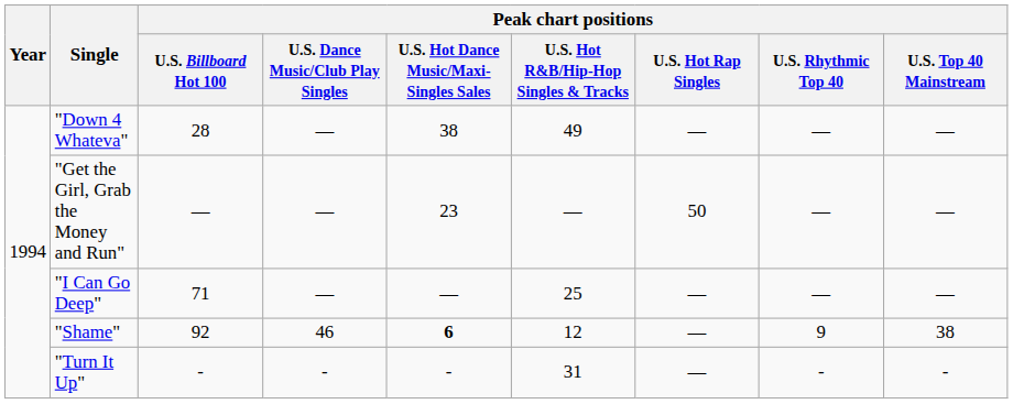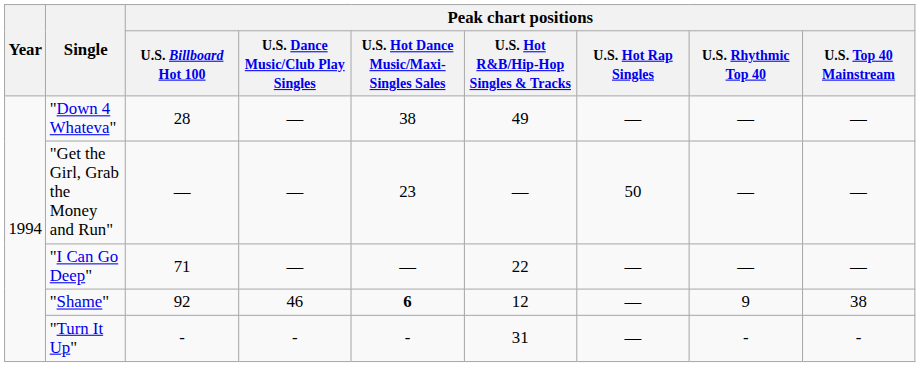 <table class="wikitable">
 <tr>
 <th rowspan="2">Year</th>
 <th rowspan="2">Single</th>
 <th colspan="7">Peak chart positions</th>
 </tr>
 <tr>
 <th style="width:100px;"><small>U.S. <a href='#'><em>Billboard</em> Hot 100</a></small></th>
 <th style="width:100px;"><small>U.S. <a href='#'>Dance Music/Club Play Singles</a></small></th>
 <th style="width:100px;"><small>U.S. <a href='#'>Hot Dance Music/Maxi-Singles Sales</a></small></th>
 <th style="width:100px;"><small>U.S. <a href='#'>Hot R&B/Hip-Hop Singles & Tracks</a></small></th>
 <th style="width:100px;"><small>U.S. <a href='#'>Hot Rap Singles</a></small></th>
 <th style="width:100px;"><small>U.S. <a href='#'>Rhythmic Top 40</a></small></th>
 <th style="width:100px;"><small>U.S. <a href='#'>Top 40 Mainstream</a></small></th>
 </tr>
 <tr>
 <td style="text-align:center;" rowspan="5">1994</td>
 <td align="left">"<a href='#'>Down 4 Whateva</a>"</td>
 <td style="text-align:center;">28</td>
 <td style="text-align:center;">—</td>
 <td style="text-align:center;">38</td>
 <td style="text-align:center;">49</td>
 <td style="text-align:center;">—</td>
 <td style="text-align:center;">—</td>
 <td style="text-align:center;">—</td>
 </tr>
 <tr>
 <td align="left">"Get the Girl, Grab the Money and Run"</td>
 <td style="text-align:center;">—</td>
 <td style="text-align:center;">—</td>
 <td style="text-align:center;">23</td>
 <td style="text-align:center;">—</td>
 <td style="text-align:center;">50</td>
 <td style="text-align:center;">—</td>
 <td style="text-align:center;">—</td>
 </tr>
 <tr>
 <td align="left">"<a href='#'>I Can Go Deep</a>"</td>
 <td style="text-align:center;">71</td>
 <td style="text-align:center;">—</td>
 <td style="text-align:center;">—</td>
-<td style="text-align:center;">25</td>
+<td style="text-align:center;">22</td>
 <td style="text-align:center;">—</td>
 <td style="text-align:center;">—</td>
 <td style="text-align:center;">—</td>
 </tr>
 <tr>
 <td align="left">"<a href='#'>Shame</a>"</td>
 <td style="text-align:center;">92</td>
 <td style="text-align:center;">46</td>
 <td style="text-align:center;"><strong>6</strong></td>
 <td style="text-align:center;">12</td>
 <td style="text-align:center;">—</td>
 <td style="text-align:center;">9</td>
 <td style="text-align:center;">38</td>
 </tr>
 <tr>
 <td align="left">"<a href='#'>Turn It Up</a>"</td>
 <td style="text-align:center;">-</td>
 <td style="text-align:center;">-</td>
 <td style="text-align:center;">-</td>
 <td style="text-align:center;">31</td>
 <td style="text-align:center;">—</td>
 <td style="text-align:center;">-</td>
 <td style="text-align:center;">-</td>
 </tr>
 </table>
